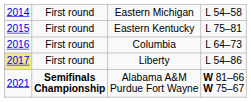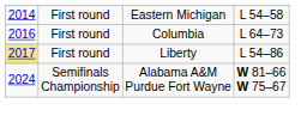 <table class="wikitable">
 <tr align="center">
 <td><a href='#'>2014</a></td>
 <td>First round</td>
 <td>Eastern Michigan</td>
 <td>L 54–58</td>
-</tr>
-<tr align="center">
-<td><a href='#'>2015</a></td>
-<td>First round</td>
-<td>Eastern Kentucky</td>
-<td>L 75–81</td>
 </tr>
 <tr align="center">
 <td><a href='#'>2016</a></td>
 <td>First round</td>
 <td>Columbia</td>
 <td>L 64–73</td>
 </tr>
 <tr align="center">
 <td style="background: khaki;"><a href='#'>2017</a></td>
 <td>First round</td>
 <td>Liberty</td>
 <td>L 54–86</td>
 </tr>
 <tr align="center">
-<td><a href='#'>2021</a></td>
-<td><strong>Semifinals<br>Championship</strong></td>
+<td><a href='#'>2024</a></td>
+<td>Semifinals<br>Championship</td>
 <td>Alabama A&M<br>Purdue Fort Wayne</td>
 <td><strong>W</strong> 81–66<br><strong>W</strong> 75–67</td>
 </tr>
 </table>
